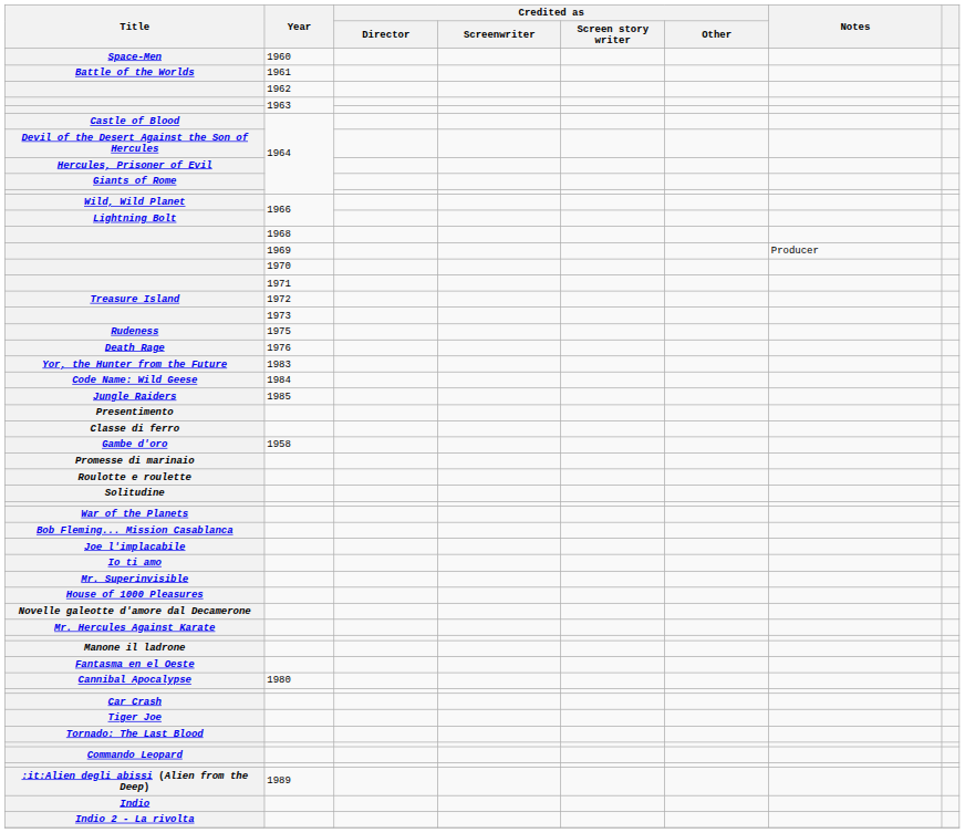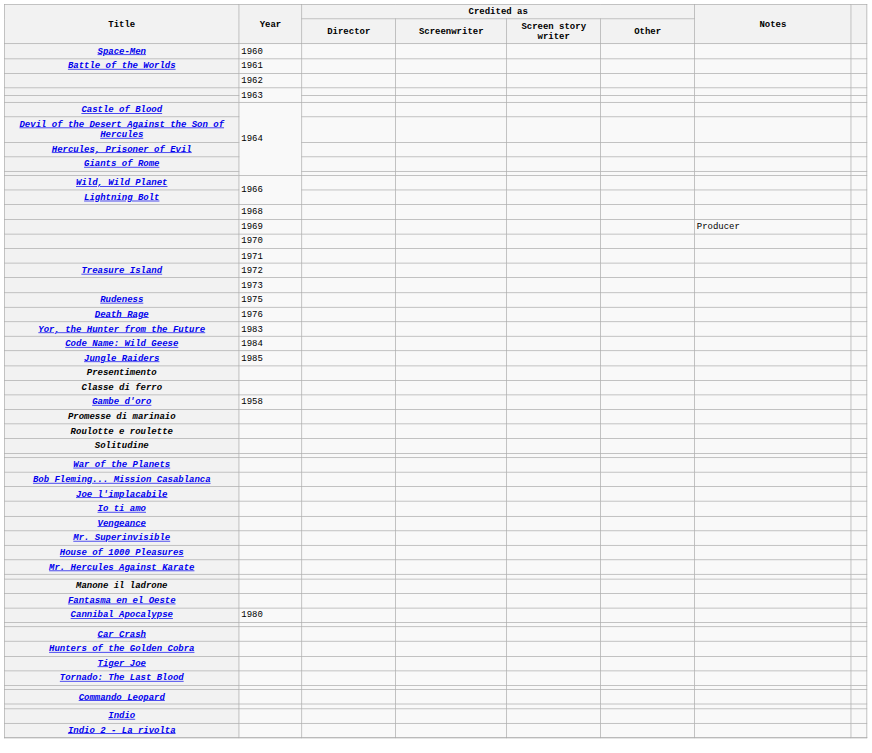 <table class="wikitable sortable plainrowheaders">
 <tr>
 <th width="15%" rowspan="2" scope="col">Title</th>
 <th width="4%" rowspan="2" scope="col">Year</th>
 <th colspan="4" scope="col">Credited as</th>
 <th width="10%" rowspan="2" scope="col" class="unsortable">Notes</th>
 <th width="1%" rowspan="2" scope="col" class="unsortable"></th>
 </tr>
 <tr>
 <th width=6%>Director</th>
 <th width=6%>Screenwriter</th>
 <th width=6%>Screen story writer</th>
 <th width=6%>Other</th>
 </tr>
 <tr>
 <th scope="row"><em><a href='#'>Space-Men</a></em></th>
 <td>1960</td>
 <td></td>
 <td></td>
 <td></td>
 <td></td>
 <td></td>
 <td style="text-align:center;"></td>
 </tr>
 <tr>
 <th scope="row"><em><a href='#'>Battle of the Worlds</a></em></th>
 <td>1961</td>
 <td></td>
 <td></td>
 <td></td>
 <td></td>
 <td></td>
 <td style="text-align:center;"></td>
 </tr>
 <tr>
 <th scope="row"></th>
 <td>1962</td>
 <td></td>
 <td></td>
 <td></td>
 <td></td>
 <td></td>
 <td style="text-align:center;"></td>
 </tr>
 <tr>
 <th scope="row"></th>
 <td rowspan="2">1963</td>
 <td></td>
 <td></td>
 <td></td>
 <td></td>
 <td></td>
 <td style="text-align:center;"></td>
 </tr>
 <tr>
 <th scope="row"></th>
 <td></td>
 <td></td>
 <td></td>
 <td></td>
 <td></td>
 <td style="text-align:center;"></td>
 </tr>
 <tr>
 <th scope="row"><em><a href='#'>Castle of Blood</a></em></th>
 <td rowspan="5">1964</td>
 <td></td>
 <td></td>
 <td></td>
 <td></td>
 <td></td>
 <td style="text-align:center;"></td>
 </tr>
 <tr>
 <th scope="row"><em><a href='#'>Devil of the Desert Against the Son of Hercules</a></em></th>
 <td></td>
 <td></td>
 <td></td>
 <td></td>
 <td></td>
 <td style="text-align:center;"></td>
 </tr>
 <tr>
 <th scope="row"><em><a href='#'>Hercules, Prisoner of Evil</a></em></th>
 <td></td>
 <td></td>
 <td></td>
 <td></td>
 <td></td>
 <td style="text-align:center;"></td>
 </tr>
 <tr>
 <th scope="row"><em><a href='#'>Giants of Rome</a></em></th>
 <td></td>
 <td></td>
 <td></td>
 <td></td>
 <td></td>
 <td style="text-align:center;"></td>
 </tr>
 <tr>
 <th scope="row"></th>
 <td></td>
 <td></td>
 <td></td>
 <td></td>
 <td></td>
 <td style="text-align:center;"></td>
 </tr>
 <tr>
 <th scope="row"><em><a href='#'>Wild, Wild Planet</a></em></th>
 <td rowspan="2">1966</td>
 <td></td>
 <td></td>
 <td></td>
 <td></td>
 <td></td>
 <td style="text-align:center;"></td>
 </tr>
 <tr>
 <th scope="row"><em><a href='#'>Lightning Bolt</a></em></th>
 <td></td>
 <td></td>
 <td></td>
 <td></td>
 <td></td>
 <td style="text-align:center;"></td>
 </tr>
 <tr>
 <th scope="row"></th>
 <td>1968</td>
 <td></td>
 <td></td>
 <td></td>
 <td></td>
 <td></td>
 <td style="text-align:center;"></td>
 </tr>
 <tr>
 <th scope="row"></th>
 <td>1969</td>
 <td></td>
 <td></td>
 <td></td>
 <td></td>
 <td>Producer</td>
 <td style="text-align:center;"></td>
 </tr>
 <tr>
 <th scope="row"></th>
 <td>1970</td>
 <td></td>
 <td></td>
 <td></td>
 <td></td>
 <td></td>
 <td style="text-align:center;"></td>
 </tr>
 <tr>
 <th scope="row"></th>
 <td>1971</td>
 <td></td>
 <td></td>
 <td></td>
 <td></td>
 <td></td>
 <td style="text-align:center;"></td>
 </tr>
 <tr>
 <th scope="row"><em><a href='#'>Treasure Island</a></em></th>
 <td>1972</td>
 <td></td>
 <td></td>
 <td></td>
 <td></td>
 <td></td>
 <td style="text-align:center;"></td>
 </tr>
 <tr>
 <th scope="row"></th>
 <td>1973</td>
 <td></td>
 <td></td>
 <td></td>
 <td></td>
 <td></td>
 <td style="text-align:center;"></td>
 </tr>
 <tr>
 <th scope="row"><em><a href='#'>Rudeness</a></em></th>
 <td>1975</td>
 <td></td>
 <td></td>
 <td></td>
 <td></td>
 <td></td>
 <td style="text-align:center;"></td>
 </tr>
 <tr>
 <th scope="row"><em><a href='#'>Death Rage</a></em></th>
 <td>1976</td>
 <td></td>
 <td></td>
 <td></td>
 <td></td>
 <td></td>
 <td style="text-align:center;"></td>
 </tr>
 <tr>
 <th scope="row"><em><a href='#'>Yor, the Hunter from the Future</a></em></th>
 <td>1983</td>
 <td></td>
 <td></td>
 <td></td>
 <td></td>
 <td></td>
 <td style="text-align:center;"></td>
 </tr>
 <tr>
 <th scope="row"><em><a href='#'>Code Name: Wild Geese</a></em></th>
 <td>1984</td>
 <td></td>
 <td></td>
 <td></td>
 <td></td>
 <td></td>
 <td style="text-align:center;"></td>
 </tr>
 <tr>
 <th scope="row"><em><a href='#'>Jungle Raiders</a></em></th>
 <td>1985</td>
 <td></td>
 <td></td>
 <td></td>
 <td></td>
 <td></td>
 <td style="text-align:center;"></td>
 </tr>
 <tr>
 <th scope="row"><em>Presentimento</em></th>
 <td></td>
 <td></td>
 <td></td>
 <td></td>
 <td></td>
 <td style="text-align:center;"></td>
 </tr>
 <tr>
 <th scope="row"><em>Classe di ferro</em></th>
 <td></td>
 <td></td>
 <td></td>
 <td></td>
 <td></td>
 <td></td>
 <td style="text-align:center;"></td>
 </tr>
 <tr>
 <th scope="row"><em><a href='#'>Gambe d'oro</a></em></th>
 <td>1958</td>
 <td></td>
 <td></td>
 <td></td>
 <td></td>
 <td style="text-align:center;"></td>
 </tr>
 <tr>
 <th scope="row"><em>Promesse di marinaio</em></th>
 <td></td>
 <td></td>
 <td></td>
 <td></td>
 <td></td>
 <td></td>
 <td style="text-align:center;"></td>
 </tr>
 <tr>
 <th scope="row"><em>Roulotte e roulette</em></th>
 <td></td>
 <td></td>
 <td></td>
 <td></td>
 <td></td>
 <td></td>
 <td style="text-align:center;"></td>
 </tr>
 <tr>
 <th scope="row"><em>Solitudine</em></th>
 <td></td>
 <td></td>
 <td></td>
 <td></td>
 <td></td>
 <td></td>
 <td style="text-align:center;"></td>
 </tr>
 <tr>
 <th scope="row"></th>
 <td></td>
 <td></td>
 <td></td>
 <td></td>
 <td></td>
 <td></td>
 <td style="text-align:center;"></td>
 </tr>
 <tr>
 <th scope="row"><em><a href='#'>War of the Planets</a></em></th>
 <td></td>
 <td></td>
 <td></td>
 <td></td>
 <td></td>
 <td></td>
 <td style="text-align:center;"></td>
 </tr>
 <tr>
 <th scope="row"><em><a href='#'>Bob Fleming... Mission Casablanca</a></em></th>
 <td></td>
 <td></td>
 <td></td>
 <td></td>
 <td></td>
 <td></td>
 <td style="text-align:center;"></td>
 </tr>
 <tr>
 <th scope="row"><em><a href='#'>Joe l'implacabile</a></em></th>
 <td></td>
 <td></td>
 <td></td>
 <td></td>
 <td></td>
 <td></td>
 <td style="text-align:center;"></td>
 </tr>
 <tr>
 <th scope="row"><em><a href='#'>Io ti amo</a></em></th>
 <td></td>
 <td></td>
 <td></td>
 <td></td>
 <td></td>
 <td></td>
 <td style="text-align:center;"></td>
 </tr>
 <tr>
+<th scope="row"><em><a href='#'>Vengeance</a></em></th>
+<td></td>
+<td></td>
+<td></td>
+<td></td>
+<td></td>
+<td></td>
+<td style="text-align:center;"></td>
+</tr>
+<tr>
 <th scope="row"><em><a href='#'>Mr. Superinvisible</a></em></th>
 <td></td>
 <td></td>
 <td></td>
 <td></td>
 <td></td>
 <td></td>
 <td style="text-align:center;"></td>
 </tr>
 <tr>
 <th scope="row"><em><a href='#'>House of 1000 Pleasures</a></em></th>
-<td></td>
-<td></td>
-<td></td>
-<td></td>
-<td></td>
-<td></td>
-<td style="text-align:center;"></td>
-</tr>
-<tr>
-<th scope="row"><em>Novelle galeotte d'amore dal Decamerone</em></th>
 <td></td>
 <td></td>
 <td></td>
 <td></td>
 <td></td>
 <td></td>
 <td style="text-align:center;"></td>
 </tr>
 <tr>
 <th scope="row"><em><a href='#'>Mr. Hercules Against Karate</a></em></th>
 <td></td>
 <td></td>
 <td></td>
 <td></td>
 <td></td>
 <td></td>
 <td style="text-align:center;"></td>
 </tr>
 <tr>
 <th scope="row"></th>
 <td></td>
 <td></td>
 <td></td>
 <td></td>
 <td></td>
 <td></td>
 <td style="text-align:center;"></td>
 </tr>
 <tr>
 <th scope="row"><em>Manone il ladrone</em></th>
 <td></td>
 <td></td>
 <td></td>
 <td></td>
 <td></td>
 <td></td>
 <td style="text-align:center;"></td>
 </tr>
 <tr>
 <th scope="row"><em><a href='#'>Fantasma en el Oeste</a></em></th>
 <td></td>
 <td></td>
 <td></td>
 <td></td>
 <td></td>
 <td></td>
 <td style="text-align:center;"></td>
 </tr>
 <tr>
 <th scope="row"><em><a href='#'>Cannibal Apocalypse</a></em></th>
 <td>1980</td>
 <td></td>
 <td></td>
 <td></td>
 <td></td>
 <td></td>
 <td style="text-align:center;"></td>
 </tr>
 <tr>
 <th scope="row"></th>
 <td></td>
 <td></td>
 <td></td>
 <td></td>
 <td></td>
 <td></td>
 <td style="text-align:center;"></td>
 </tr>
 <tr>
 <th scope="row"><em><a href='#'>Car Crash</a></em></th>
 <td></td>
 <td></td>
 <td></td>
 <td></td>
 <td></td>
 <td></td>
 <td style="text-align:center;"></td>
 </tr>
 <tr>
+<th scope="row"><em><a href='#'>Hunters of the Golden Cobra</a></em></th>
+<td></td>
+<td></td>
+<td></td>
+<td></td>
+<td></td>
+<td></td>
+<td style="text-align:center;"></td>
+</tr>
+<tr>
 <th scope="row"><em><a href='#'>Tiger Joe</a></em></th>
 <td></td>
 <td></td>
 <td></td>
 <td></td>
 <td></td>
 <td></td>
 <td style="text-align:center;"></td>
 </tr>
 <tr>
 <th scope="row"><em><a href='#'>Tornado: The Last Blood</a></em></th>
 <td></td>
 <td></td>
 <td></td>
 <td></td>
 <td></td>
 <td></td>
 <td style="text-align:center;"></td>
 </tr>
 <tr>
 <th scope="row"></th>
 <td></td>
 <td></td>
 <td></td>
 <td></td>
 <td></td>
 <td></td>
 <td style="text-align:center;"></td>
 </tr>
 <tr>
 <th scope="row"><em><a href='#'>Commando Leopard</a></em></th>
 <td></td>
 <td></td>
 <td></td>
 <td></td>
 <td></td>
 <td></td>
 <td style="text-align:center;"></td>
 </tr>
 <tr>
 <th scope="row"></th>
 <td></td>
 <td></td>
 <td></td>
 <td></td>
 <td></td>
 <td></td>
 <td style="text-align:center;"></td>
 </tr>
 <tr>
-<th scope="row"><em><a href='#'>:it:Alien degli abissi</a></em> (<em>Alien from the Deep</em>)</th>
-<td>1989</td>
-<td></td>
-<td></td>
-<td></td>
-<td></td>
-<td></td>
-<td style="text-align:center;"></td>
-</tr>
-<tr>
 <th scope="row"><em><a href='#'>Indio</a></em></th>
 <td></td>
 <td></td>
 <td></td>
 <td></td>
 <td></td>
 <td></td>
 <td style="text-align:center;"></td>
 </tr>
 <tr>
 <th scope="row"><em><a href='#'>Indio 2 - La rivolta</a></em></th>
 <td></td>
 <td></td>
 <td></td>
 <td></td>
 <td></td>
 <td></td>
 <td style="text-align:center;"></td>
 </tr>
 <tr>
 </tr>
 </table>
